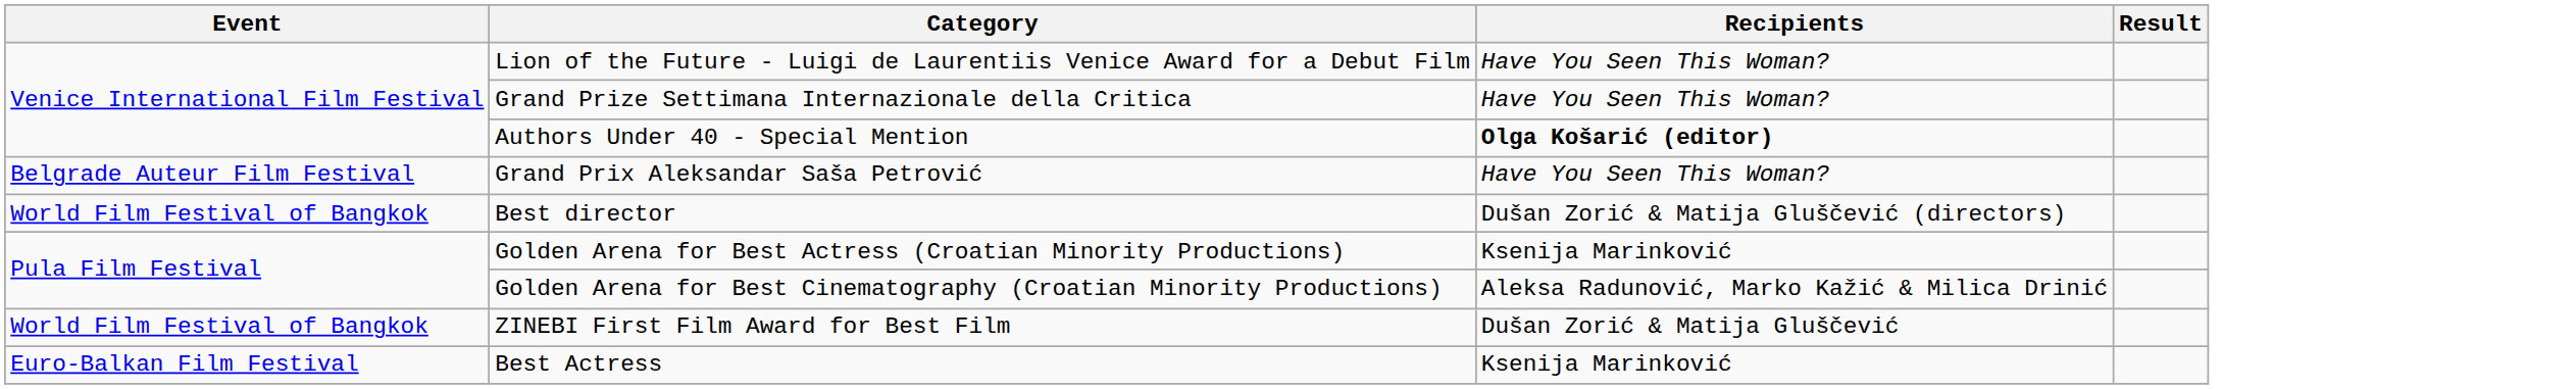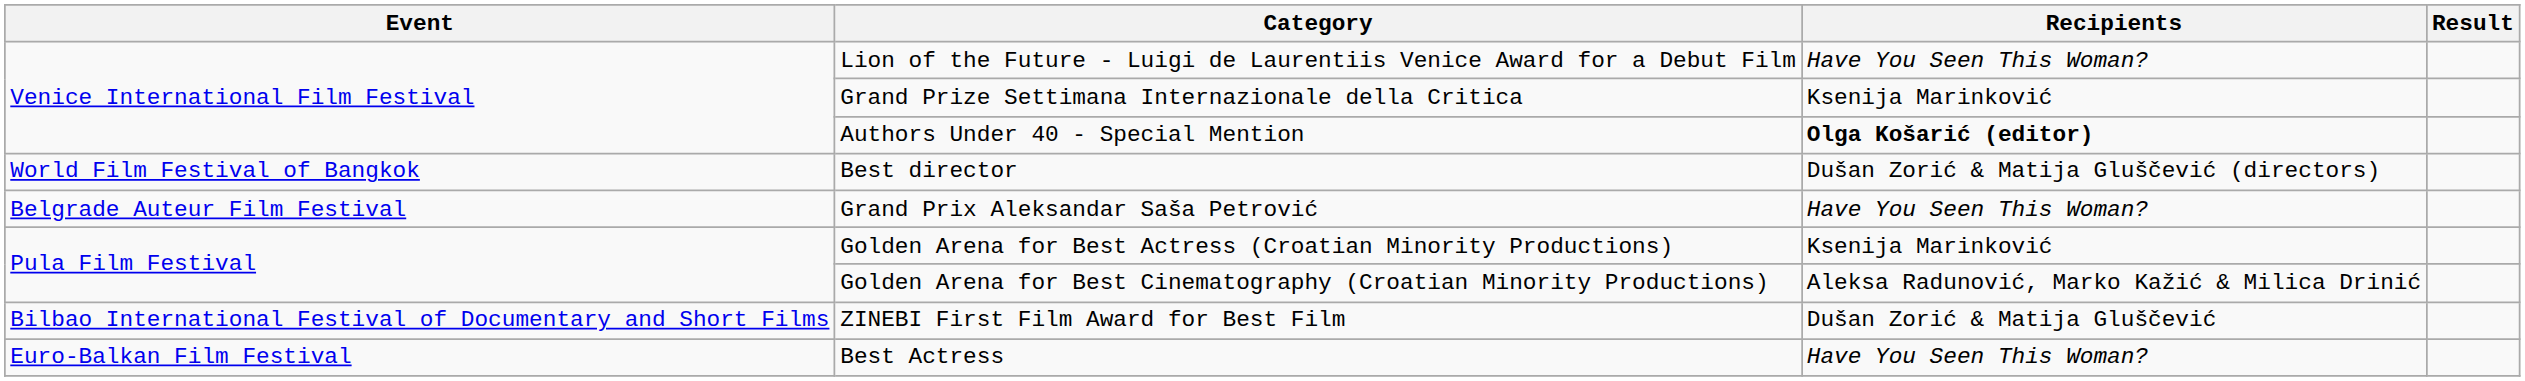 <table class="wikitable sortable">
 <tr>
 <th>Event</th>
 <th>Category</th>
 <th>Recipients</th>
 <th>Result</th>
 </tr>
 <tr>
 <td rowspan="3"><a href='#'>Venice International Film Festival</a></td>
 <td>Lion of the Future - Luigi de Laurentiis Venice Award for a Debut Film</td>
 <td><em>Have You Seen This Woman?</em></td>
 <td></td>
 </tr>
 <tr>
 <td>Grand Prize Settimana Internazionale della Critica</td>
-<td><em>Have You Seen This Woman?</em></td>
+<td>Ksenija Marinković</td>
 <td></td>
 </tr>
 <tr>
 <td>Authors Under 40 - Special Mention</td>
 <td><strong>Olga Košarić (editor)</strong></td>
 <td></td>
 </tr>
 <tr>
+<td rowspan="1"><a href='#'>World Film Festival of Bangkok</a></td>
+<td>Best director</td>
+<td>Dušan Zorić & Matija Gluščević (directors)</td>
+<td></td>
+</tr>
+<tr>
 <td rowspan="1"><a href='#'>Belgrade Auteur Film Festival</a></td>
 <td>Grand Prix Aleksandar Saša Petrović</td>
 <td><em>Have You Seen This Woman?</em></td>
-<td></td>
-</tr>
-<tr>
-<td rowspan="1"><a href='#'>World Film Festival of Bangkok</a></td>
-<td>Best director</td>
-<td>Dušan Zorić & Matija Gluščević (directors)</td>
 <td></td>
 </tr>
 <tr>
 <td rowspan="2"><a href='#'>Pula Film Festival</a></td>
 <td>Golden Arena for Best Actress (Croatian Minority Productions)</td>
 <td>Ksenija Marinković</td>
 <td></td>
 </tr>
 <tr>
 <td>Golden Arena for Best Cinematography (Croatian Minority Productions)</td>
 <td>Aleksa Radunović, Marko Kažić & Milica Drinić</td>
 <td></td>
 </tr>
 <tr>
-<td rowspan="1"><a href='#'>World Film Festival of Bangkok</a></td>
+<td><a href='#'>Bilbao International Festival of Documentary and Short Films</a></td>
 <td>ZINEBI First Film Award for Best Film</td>
 <td>Dušan Zorić & Matija Gluščević</td>
 <td></td>
 </tr>
 <tr>
 <td rowspan="2"><a href='#'>Euro-Balkan Film Festival</a></td>
 <td>Best Actress</td>
-<td>Ksenija Marinković</td>
+<td><em>Have You Seen This Woman?</em></td>
 <td></td>
 </tr>
 </table>
